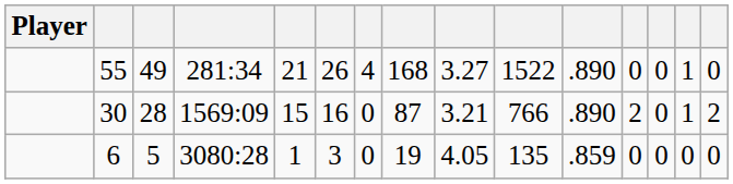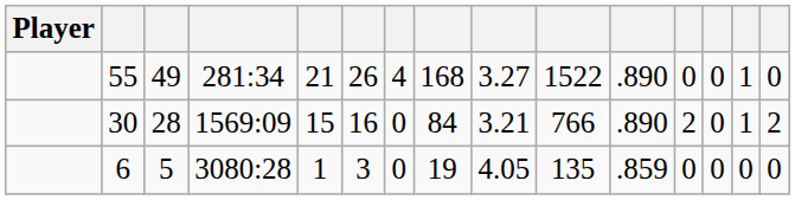 <table class="wikitable sortable" style="text-align:center;">
 <tr>
 <th>Player</th>
 <th></th>
 <th></th>
 <th></th>
 <th></th>
 <th></th>
 <th></th>
 <th></th>
 <th></th>
 <th></th>
 <th></th>
 <th></th>
 <th></th>
 <th></th>
 <th></th>
 </tr>
 <tr>
 <td></td>
 <td>55</td>
 <td>49</td>
 <td>281:34</td>
 <td>21</td>
 <td>26</td>
 <td>4</td>
 <td>168</td>
 <td>3.27</td>
 <td>1522</td>
 <td>.890</td>
 <td>0</td>
 <td>0</td>
 <td>1</td>
 <td>0</td>
 </tr>
 <tr>
 <td></td>
 <td>30</td>
 <td>28</td>
 <td>1569:09</td>
 <td>15</td>
 <td>16</td>
 <td>0</td>
-<td>87</td>
+<td>84</td>
 <td>3.21</td>
 <td>766</td>
 <td>.890</td>
 <td>2</td>
 <td>0</td>
 <td>1</td>
 <td>2</td>
 </tr>
 <tr>
 <td></td>
 <td>6</td>
 <td>5</td>
 <td>3080:28</td>
 <td>1</td>
 <td>3</td>
 <td>0</td>
 <td>19</td>
 <td>4.05</td>
 <td>135</td>
 <td>.859</td>
 <td>0</td>
 <td>0</td>
 <td>0</td>
 <td>0</td>
 </tr>
 </table>
